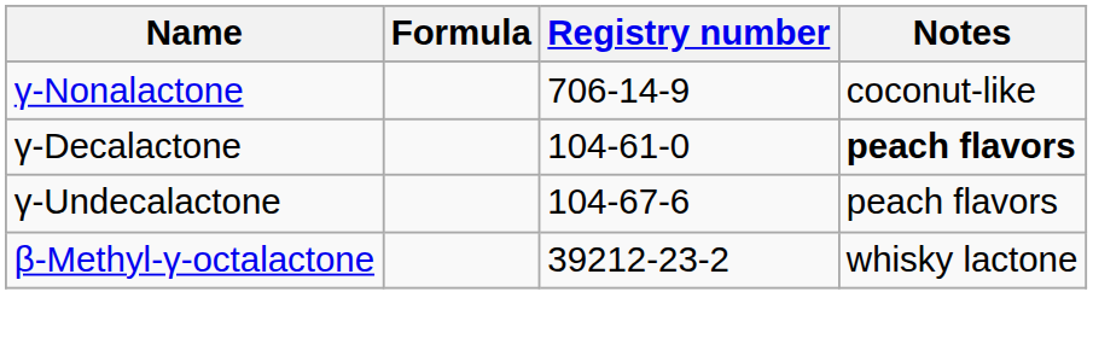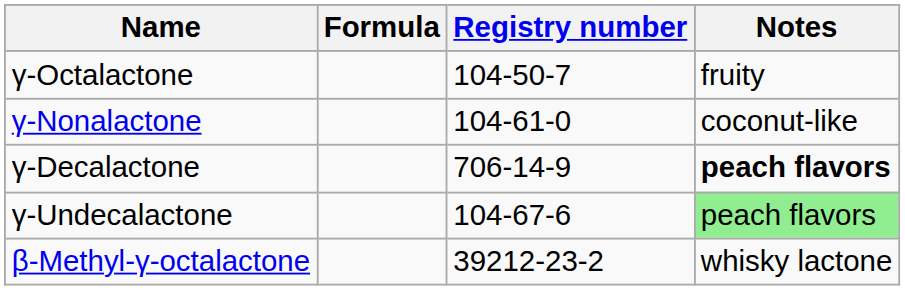 <table class="wikitable">
 <tr>
 <th>Name</th>
 <th>Formula</th>
 <th><a href='#'>Registry number</a></th>
 <th>Notes</th>
 </tr>
 <tr>
+<td>γ-Octalactone</td>
+<td></td>
+<td>104-50-7</td>
+<td>fruity</td>
+</tr>
+<tr>
 <td><a href='#'>γ-Nonalactone</a></td>
 <td></td>
-<td>706-14-9</td>
+<td>104-61-0</td>
 <td>coconut-like</td>
 </tr>
 <tr>
 <td>γ-Decalactone</td>
 <td></td>
-<td>104-61-0</td>
+<td>706-14-9</td>
 <td><strong>peach flavors</strong></td>
 </tr>
 <tr>
 <td>γ-Undecalactone</td>
 <td></td>
 <td>104-67-6</td>
-<td>peach flavors</td>
+<td style="background: lightgreen;">peach flavors</td>
 </tr>
 <tr>
 <td><a href='#'>β-Methyl-γ-octalactone</a></td>
 <td></td>
 <td>39212-23-2</td>
 <td>whisky lactone</td>
 </tr>
 </table>
